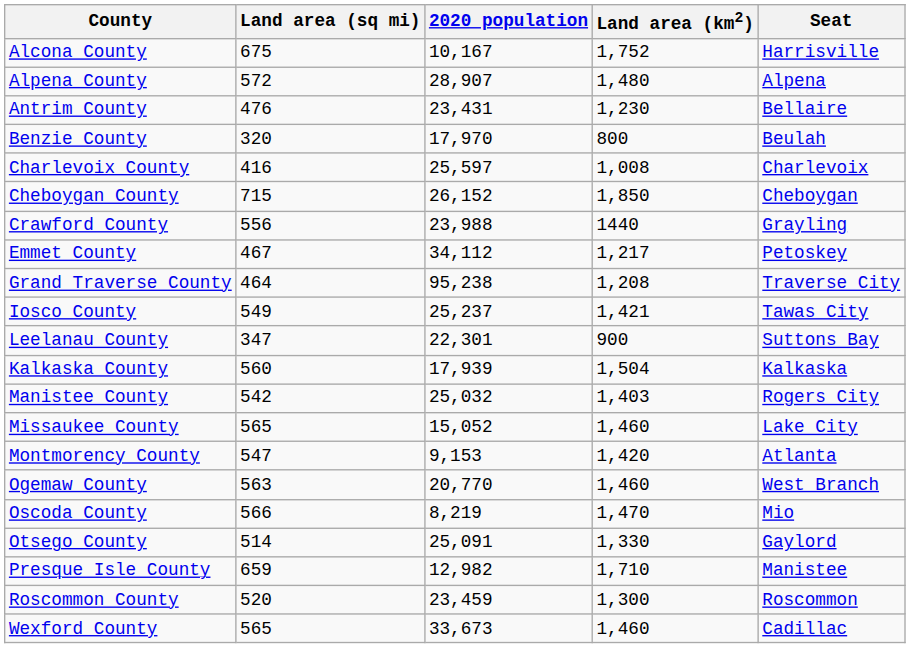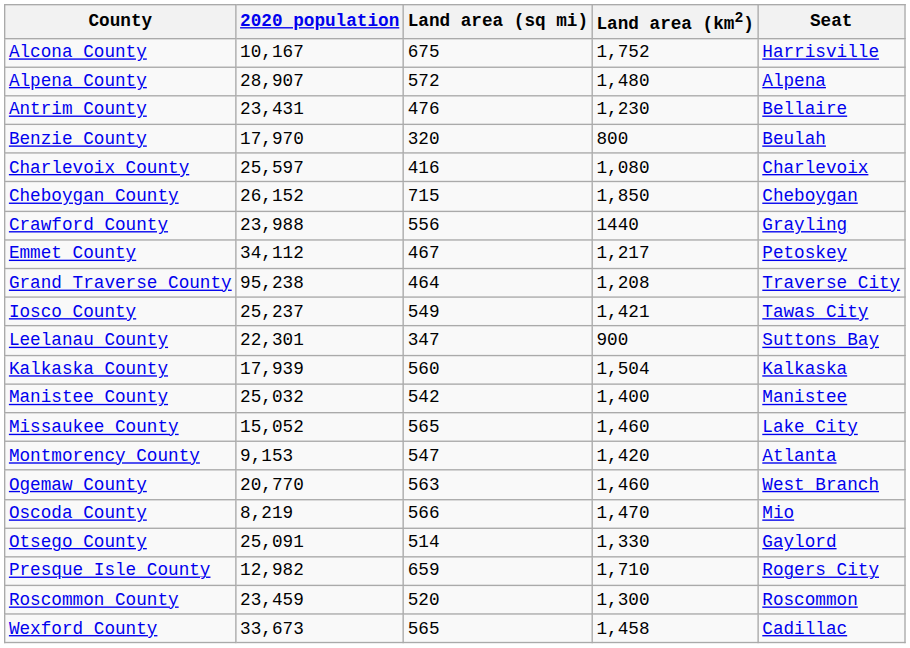 <table class="wikitable sortable">
 <tr>
 <th>County</th>
+<th><a href='#'>2020 population</a></th>
 <th>Land area (sq mi)</th>
-<th><a href='#'>2020 population</a></th>
 <th>Land area (km<sup>2</sup>)</th>
 <th>Seat</th>
 </tr>
 <tr>
 <td><a href='#'>Alcona County</a></td>
+<td>10,167</td>
 <td>675</td>
-<td>10,167</td>
 <td>1,752</td>
 <td><a href='#'>Harrisville</a></td>
 </tr>
 <tr>
 <td><a href='#'>Alpena County</a></td>
+<td>28,907</td>
 <td>572</td>
-<td>28,907</td>
 <td>1,480</td>
 <td><a href='#'>Alpena</a></td>
 </tr>
 <tr>
 <td><a href='#'>Antrim County</a></td>
+<td>23,431</td>
 <td>476</td>
-<td>23,431</td>
 <td>1,230</td>
 <td><a href='#'>Bellaire</a></td>
 </tr>
 <tr>
 <td><a href='#'>Benzie County</a></td>
+<td>17,970</td>
 <td>320</td>
-<td>17,970</td>
 <td>800</td>
 <td><a href='#'>Beulah</a></td>
 </tr>
 <tr>
 <td><a href='#'>Charlevoix County</a></td>
+<td>25,597</td>
 <td>416</td>
-<td>25,597</td>
-<td>1,008</td>
+<td>1,080</td>
 <td><a href='#'>Charlevoix</a></td>
 </tr>
 <tr>
 <td><a href='#'>Cheboygan County</a></td>
+<td>26,152</td>
 <td>715</td>
-<td>26,152</td>
 <td>1,850</td>
 <td><a href='#'>Cheboygan</a></td>
 </tr>
 <tr>
 <td><a href='#'>Crawford County</a></td>
+<td>23,988</td>
 <td>556</td>
-<td>23,988</td>
 <td>1440</td>
 <td><a href='#'>Grayling</a></td>
 </tr>
 <tr>
 <td><a href='#'>Emmet County</a></td>
+<td>34,112</td>
 <td>467</td>
-<td>34,112</td>
 <td>1,217</td>
 <td><a href='#'>Petoskey</a></td>
 </tr>
 <tr>
 <td><a href='#'>Grand Traverse County</a></td>
+<td>95,238</td>
 <td>464</td>
-<td>95,238</td>
 <td>1,208</td>
 <td><a href='#'>Traverse City</a></td>
 </tr>
 <tr>
 <td><a href='#'>Iosco County</a></td>
+<td>25,237</td>
 <td>549</td>
-<td>25,237</td>
 <td>1,421</td>
 <td><a href='#'>Tawas City</a></td>
 </tr>
 <tr>
 <td><a href='#'>Leelanau County</a></td>
+<td>22,301</td>
 <td>347</td>
-<td>22,301</td>
 <td>900</td>
 <td><a href='#'>Suttons Bay</a></td>
 </tr>
 <tr>
 <td><a href='#'>Kalkaska County</a></td>
+<td>17,939</td>
 <td>560</td>
-<td>17,939</td>
 <td>1,504</td>
 <td><a href='#'>Kalkaska</a></td>
 </tr>
 <tr>
 <td><a href='#'>Manistee County</a></td>
+<td>25,032</td>
 <td>542</td>
-<td>25,032</td>
-<td>1,403</td>
-<td><a href='#'>Rogers City</a></td>
+<td>1,400</td>
+<td><a href='#'>Manistee</a></td>
 </tr>
 <tr>
 <td><a href='#'>Missaukee County</a></td>
+<td>15,052</td>
 <td>565</td>
-<td>15,052</td>
 <td>1,460</td>
 <td><a href='#'>Lake City</a></td>
 </tr>
 <tr>
 <td><a href='#'>Montmorency County</a></td>
+<td>9,153</td>
 <td>547</td>
-<td>9,153</td>
 <td>1,420</td>
 <td><a href='#'>Atlanta</a></td>
 </tr>
 <tr>
 <td><a href='#'>Ogemaw County</a></td>
+<td>20,770</td>
 <td>563</td>
-<td>20,770</td>
 <td>1,460</td>
 <td><a href='#'>West Branch</a></td>
 </tr>
 <tr>
 <td><a href='#'>Oscoda County</a></td>
+<td>8,219</td>
 <td>566</td>
-<td>8,219</td>
 <td>1,470</td>
 <td><a href='#'>Mio</a></td>
 </tr>
 <tr>
 <td><a href='#'>Otsego County</a></td>
+<td>25,091</td>
 <td>514</td>
-<td>25,091</td>
 <td>1,330</td>
 <td><a href='#'>Gaylord</a></td>
 </tr>
 <tr>
 <td><a href='#'>Presque Isle County</a></td>
+<td>12,982</td>
 <td>659</td>
-<td>12,982</td>
 <td>1,710</td>
-<td><a href='#'>Manistee</a></td>
+<td><a href='#'>Rogers City</a></td>
 </tr>
 <tr>
 <td><a href='#'>Roscommon County</a></td>
+<td>23,459</td>
 <td>520</td>
-<td>23,459</td>
 <td>1,300</td>
 <td><a href='#'>Roscommon</a></td>
 </tr>
 <tr>
 <td><a href='#'>Wexford County</a></td>
+<td>33,673</td>
 <td>565</td>
-<td>33,673</td>
-<td>1,460</td>
+<td>1,458</td>
 <td><a href='#'>Cadillac</a></td>
 </tr>
 </table>
